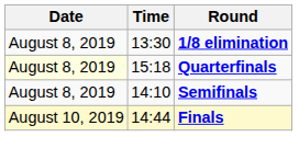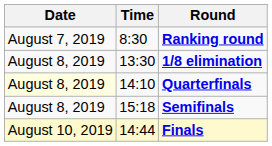 <table class="wikitable">
 <tr>
 <th>Date</th>
 <th>Time</th>
 <th>Round</th>
+</tr>
+<tr>
+<td>August 7, 2019</td>
+<td>8:30</td>
+<td><strong><a href='#'>Ranking round</a></strong></td>
 </tr>
 <tr>
 <td>August 8, 2019</td>
 <td>13:30</td>
 <td><strong><a href='#'>1/8 elimination</a></strong></td>
 </tr>
 <tr>
 <td style="background: lightyellow;">August 8, 2019</td>
-<td>15:18</td>
+<td>14:10</td>
 <td><strong><a href='#'>Quarterfinals</a></strong></td>
 </tr>
 <tr>
 <td>August 8, 2019</td>
-<td>14:10</td>
+<td>15:18</td>
 <td><strong><a href='#'>Semifinals</a></strong></td>
 </tr>
 <tr style=background:lemonchiffon>
 <td>August 10, 2019</td>
 <td>14:44</td>
 <td><strong><a href='#'>Finals</a></strong></td>
 </tr>
 </table>
